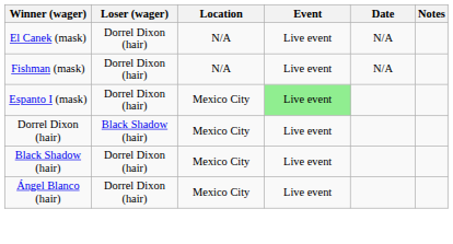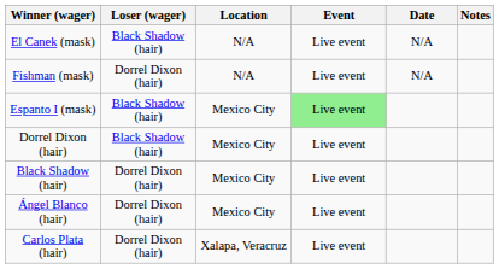 <table class="wikitable sortable" width=100%  style="text-align: center">
 <tr>
 <th width=20% scope="col">Winner (wager)</th>
 <th width=20% scope="col">Loser (wager)</th>
 <th width=20% scope="col">Location</th>
 <th width=20% scope="col">Event</th>
 <th width=15% scope="col">Date</th>
 <th class="unsortable" width=5% scope="col">Notes</th>
 </tr>
 <tr>
 <td><a href='#'>El Canek</a> (mask)</td>
-<td>Dorrel Dixon (hair)</td>
+<td><a href='#'>Black Shadow</a> (hair)</td>
 <td>N/A</td>
 <td>Live event</td>
 <td>N/A</td>
 <td> </td>
 </tr>
 <tr>
 <td><a href='#'>Fishman</a> (mask)</td>
 <td>Dorrel Dixon (hair)</td>
 <td>N/A</td>
 <td>Live event</td>
 <td>N/A</td>
 <td> </td>
 </tr>
 <tr>
 <td><a href='#'>Espanto I</a> (mask)</td>
-<td>Dorrel Dixon (hair)</td>
+<td><a href='#'>Black Shadow</a> (hair)</td>
 <td>Mexico City</td>
 <td style="background: lightgreen;">Live event</td>
 <td></td>
 <td></td>
 </tr>
 <tr>
 <td>Dorrel Dixon (hair)</td>
 <td><a href='#'>Black Shadow</a> (hair)</td>
 <td>Mexico City</td>
 <td>Live event</td>
 <td></td>
 <td></td>
 </tr>
 <tr>
 <td><a href='#'>Black Shadow</a> (hair)</td>
 <td>Dorrel Dixon (hair)</td>
 <td>Mexico City</td>
 <td>Live event</td>
 <td></td>
 <td></td>
 </tr>
 <tr>
 <td><a href='#'>Ángel Blanco</a> (hair)</td>
 <td>Dorrel Dixon (hair)</td>
 <td>Mexico City</td>
 <td>Live event</td>
 <td></td>
 <td></td>
 </tr>
+<tr>
+<td><a href='#'>Carlos Plata</a> (hair)</td>
+<td>Dorrel Dixon (hair)</td>
+<td>Xalapa, Veracruz</td>
+<td>Live event</td>
+<td></td>
+<td> </td>
+</tr>
 </table>
